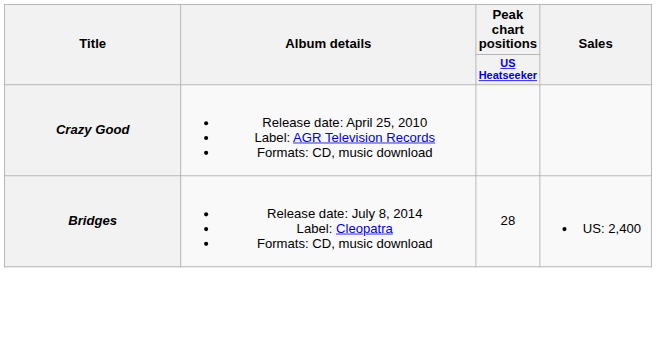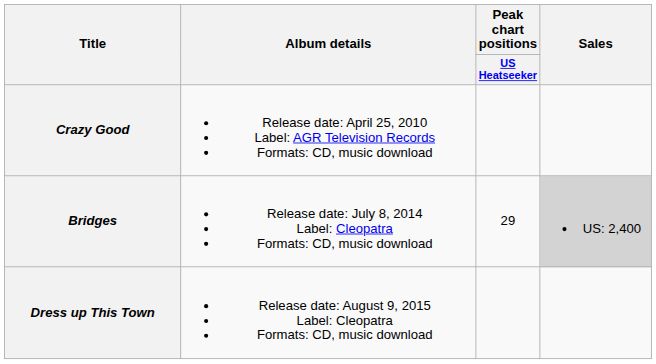 <table class="wikitable plainrowheaders" style="text-align:center;">
 <tr>
 <th rowspan="2" style="width:13em;">Title</th>
 <th rowspan="2" style="width:22em;">Album details</th>
 <th>Peak chart positions</th>
 <th rowspan="2" style="width:8em;">Sales</th>
 </tr>
 <tr style="font-size:smaller;">
 <th width="45"><a href='#'>US Heatseeker</a></th>
 </tr>
 <tr>
 <th scope="row"><em>Crazy Good</em></th>
 <td><br><ul><li>Release date: April 25, 2010</li><li>Label: <a href='#'>AGR Television Records</a></li><li>Formats: CD, music download</li></ul></td>
 <td></td>
 <td></td>
 </tr>
 <tr>
 <th scope="row"><em>Bridges</em></th>
 <td><br><ul><li>Release date: July 8, 2014</li><li>Label: <a href='#'>Cleopatra</a></li><li>Formats: CD, music download</li></ul></td>
-<td>28</td>
-<td><br><ul><li>US: 2,400</li></ul></td>
+<td>29</td>
+<td style="background: lightgrey;"><br><ul><li>US: 2,400</li></ul></td>
+</tr>
+<tr>
+<th scope="row"><em>Dress up This Town</em></th>
+<td><br><ul><li>Release date: August 9, 2015</li><li>Label: Cleopatra</li><li>Formats: CD, music download</li></ul></td>
+<td></td>
+<td></td>
 </tr>
 </table>
